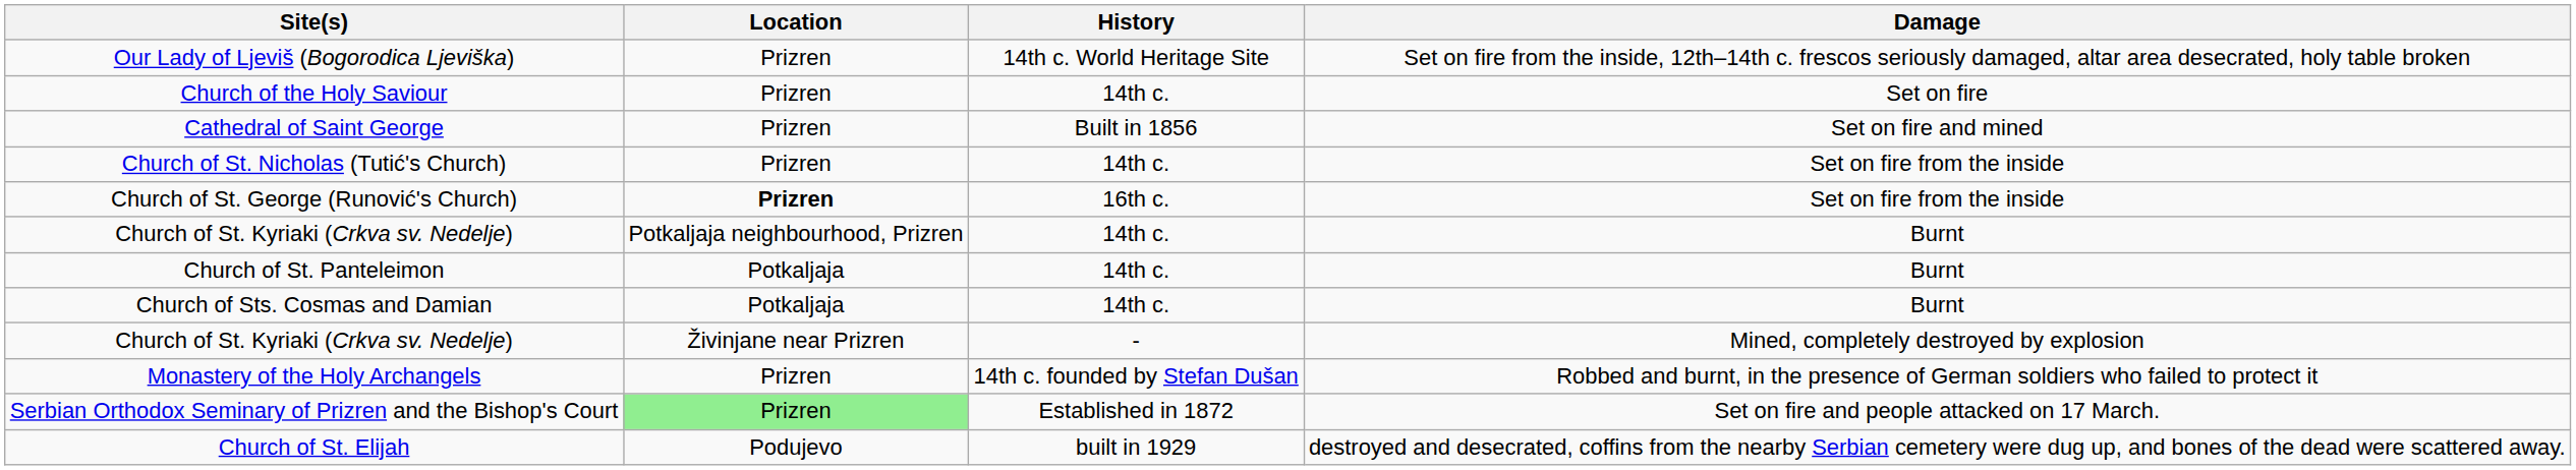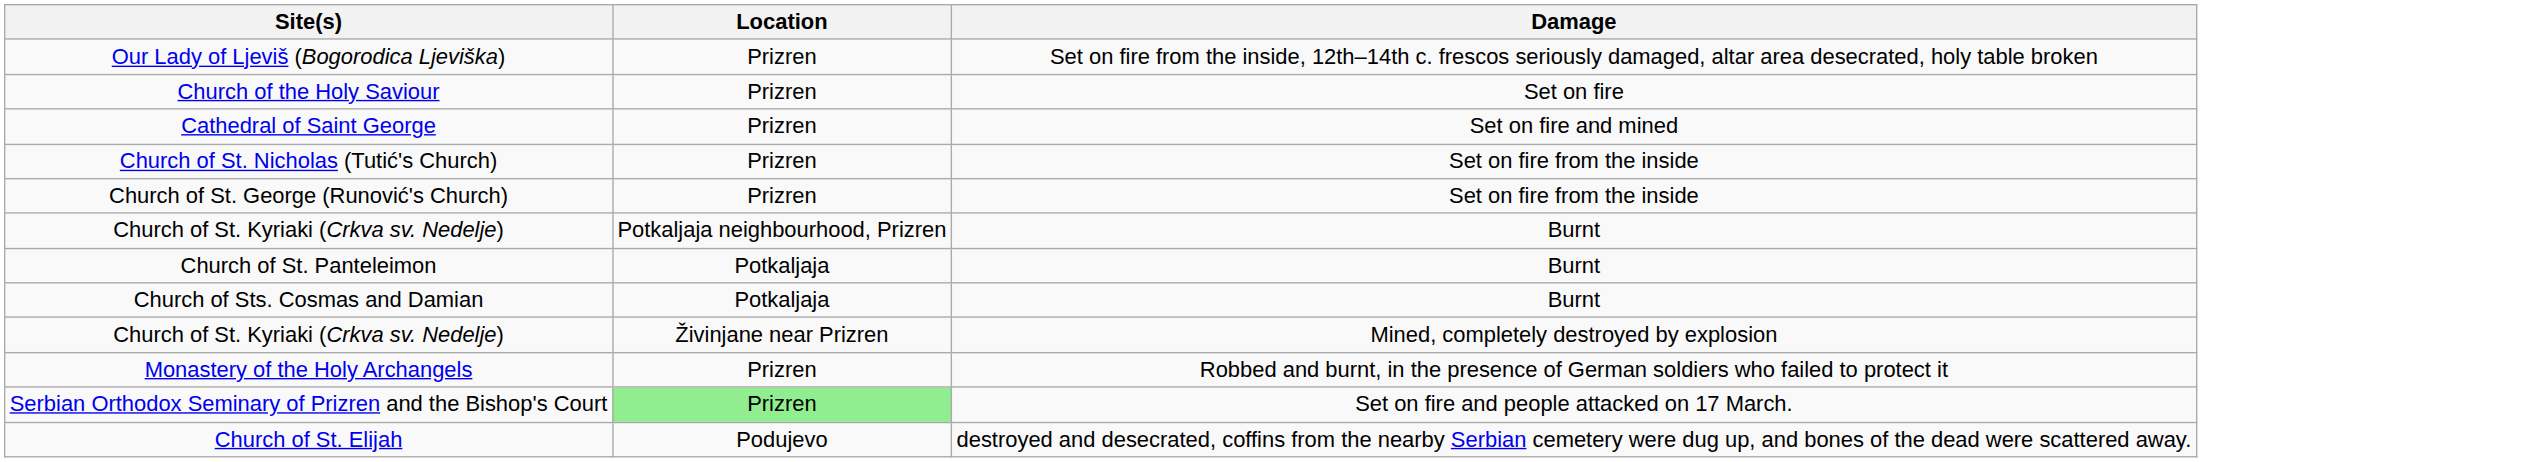 <table class="wikitable sortable" style="text-align:center">
 <tr>
 <th>Site(s)</th>
 <th>Location</th>
-<th>History</th>
 <th>Damage</th>
 </tr>
 <tr>
 <td><a href='#'>Our Lady of Ljeviš</a> (<em>Bogorodica Ljeviška</em>)</td>
 <td>Prizren</td>
-<td>14th c. World Heritage Site</td>
 <td>Set on fire from the inside, 12th–14th c. frescos seriously damaged, altar area desecrated, holy table broken</td>
 </tr>
 <tr>
 <td><a href='#'>Church of the Holy Saviour</a></td>
 <td>Prizren</td>
-<td>14th c.</td>
 <td>Set on fire</td>
 </tr>
 <tr>
 <td><a href='#'>Cathedral of Saint George</a></td>
 <td>Prizren</td>
-<td>Built in 1856</td>
 <td>Set on fire and mined</td>
 </tr>
 <tr>
 <td><a href='#'>Church of St. Nicholas</a> (Tutić's Church)</td>
 <td>Prizren</td>
-<td>14th c.</td>
 <td>Set on fire from the inside</td>
 </tr>
 <tr>
 <td>Church of St. George (Runović's Church)</td>
-<td><strong>Prizren</strong></td>
-<td>16th c.</td>
+<td>Prizren</td>
 <td>Set on fire from the inside</td>
 </tr>
 <tr>
 <td>Church of St. Kyriaki (<em>Crkva sv. Nedelje</em>)</td>
 <td>Potkaljaja neighbourhood, Prizren</td>
-<td>14th c.</td>
 <td>Burnt</td>
 </tr>
 <tr>
 <td>Church of St. Panteleimon</td>
 <td>Potkaljaja</td>
-<td>14th c.</td>
 <td>Burnt</td>
 </tr>
 <tr>
 <td>Church of Sts. Cosmas and Damian</td>
 <td>Potkaljaja</td>
-<td>14th c.</td>
 <td>Burnt</td>
 </tr>
 <tr>
 <td>Church of St. Kyriaki (<em>Crkva sv. Nedelje</em>)</td>
 <td>Živinjane near Prizren</td>
-<td>-</td>
 <td>Mined, completely destroyed by explosion</td>
 </tr>
 <tr>
 <td><a href='#'>Monastery of the Holy Archangels</a></td>
 <td>Prizren</td>
-<td>14th c. founded by <a href='#'>Stefan Dušan</a></td>
 <td>Robbed and burnt, in the presence of German soldiers who failed to protect it</td>
 </tr>
 <tr>
 <td><a href='#'>Serbian Orthodox Seminary of Prizren</a> and the Bishop's Court</td>
 <td style="background: lightgreen;">Prizren</td>
-<td>Established in 1872</td>
 <td>Set on fire and people attacked on 17 March.</td>
 </tr>
 <tr>
 <td><a href='#'>Church of St. Elijah</a></td>
 <td>Podujevo</td>
-<td>built in 1929</td>
 <td>destroyed and desecrated, coffins from the nearby <a href='#'>Serbian</a> cemetery were dug up, and bones of the dead were scattered away.</td>
 </tr>
 </table>
